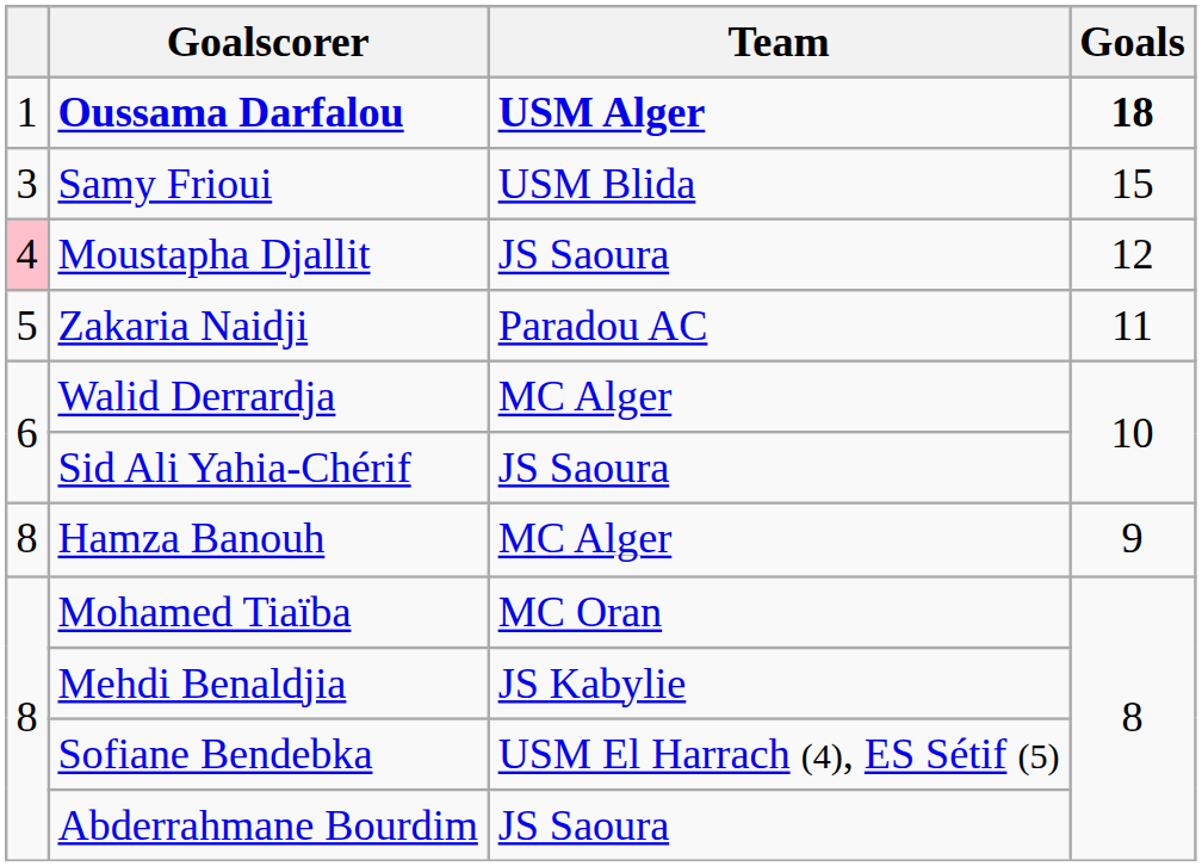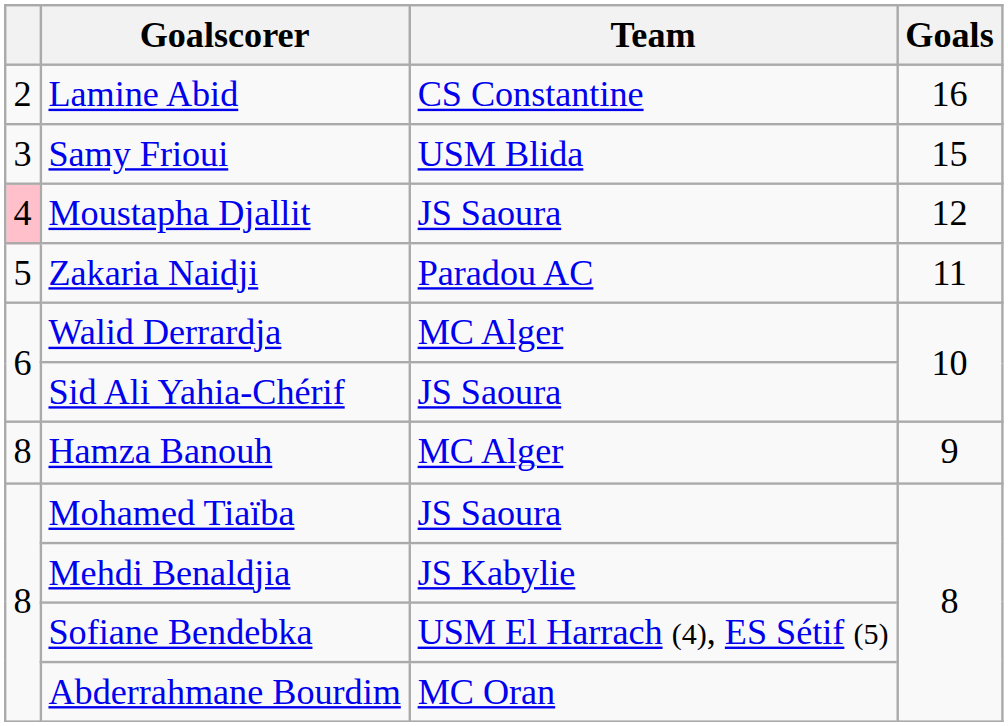 <table class="wikitable" style="font-size: 95%;">
 <tr bgcolor="#CCCCCC" align="center">
 <th scope="col"></th>
 <th scope="col">Goalscorer</th>
 <th scope="col">Team</th>
 <th scope="col">Goals</th>
 </tr>
 <tr>
-<td align="center">1</td>
-<td> <strong><a href='#'>Oussama Darfalou</a></strong></td>
-<td><strong><a href='#'>USM Alger</a></strong></td>
-<td align="center"><strong>18</strong></td>
+<td align="center">2</td>
+<td> <a href='#'>Lamine Abid</a></td>
+<td><a href='#'>CS Constantine</a></td>
+<td align="center">16</td>
 </tr>
 <tr>
 <td align="center">3</td>
 <td> <a href='#'>Samy Frioui</a></td>
 <td><a href='#'>USM Blida</a></td>
 <td align="center">15</td>
 </tr>
 <tr>
 <td align="center" style="background: pink;">4</td>
 <td> <a href='#'>Moustapha Djallit</a></td>
 <td><a href='#'>JS Saoura</a></td>
 <td align="center">12</td>
 </tr>
 <tr>
 <td align="center">5</td>
 <td> <a href='#'>Zakaria Naidji</a></td>
 <td><a href='#'>Paradou AC</a></td>
 <td align="center">11</td>
 </tr>
 <tr>
 <td rowspan=2 align="center">6</td>
 <td> <a href='#'>Walid Derrardja</a></td>
 <td><a href='#'>MC Alger</a></td>
 <td rowspan=2 align="center">10</td>
 </tr>
 <tr>
 <td> <a href='#'>Sid Ali Yahia-Chérif</a></td>
 <td><a href='#'>JS Saoura</a></td>
 </tr>
 <tr>
 <td align="center">8</td>
 <td> <a href='#'>Hamza Banouh</a></td>
 <td><a href='#'>MC Alger</a></td>
 <td align="center">9</td>
 </tr>
 <tr>
 <td rowspan=4 align="center">8</td>
 <td> <a href='#'>Mohamed Tiaïba</a></td>
-<td><a href='#'>MC Oran</a></td>
+<td><a href='#'>JS Saoura</a></td>
 <td rowspan=4 align="center">8</td>
 </tr>
 <tr>
 <td> <a href='#'>Mehdi Benaldjia</a></td>
 <td><a href='#'>JS Kabylie</a></td>
 </tr>
 <tr>
 <td> <a href='#'>Sofiane Bendebka</a></td>
 <td><a href='#'>USM El Harrach</a> <small>(4)</small>, <a href='#'>ES Sétif</a> <small>(5)</small></td>
 </tr>
 <tr>
 <td> <a href='#'>Abderrahmane Bourdim</a></td>
-<td><a href='#'>JS Saoura</a></td>
+<td><a href='#'>MC Oran</a></td>
 </tr>
 </table>
